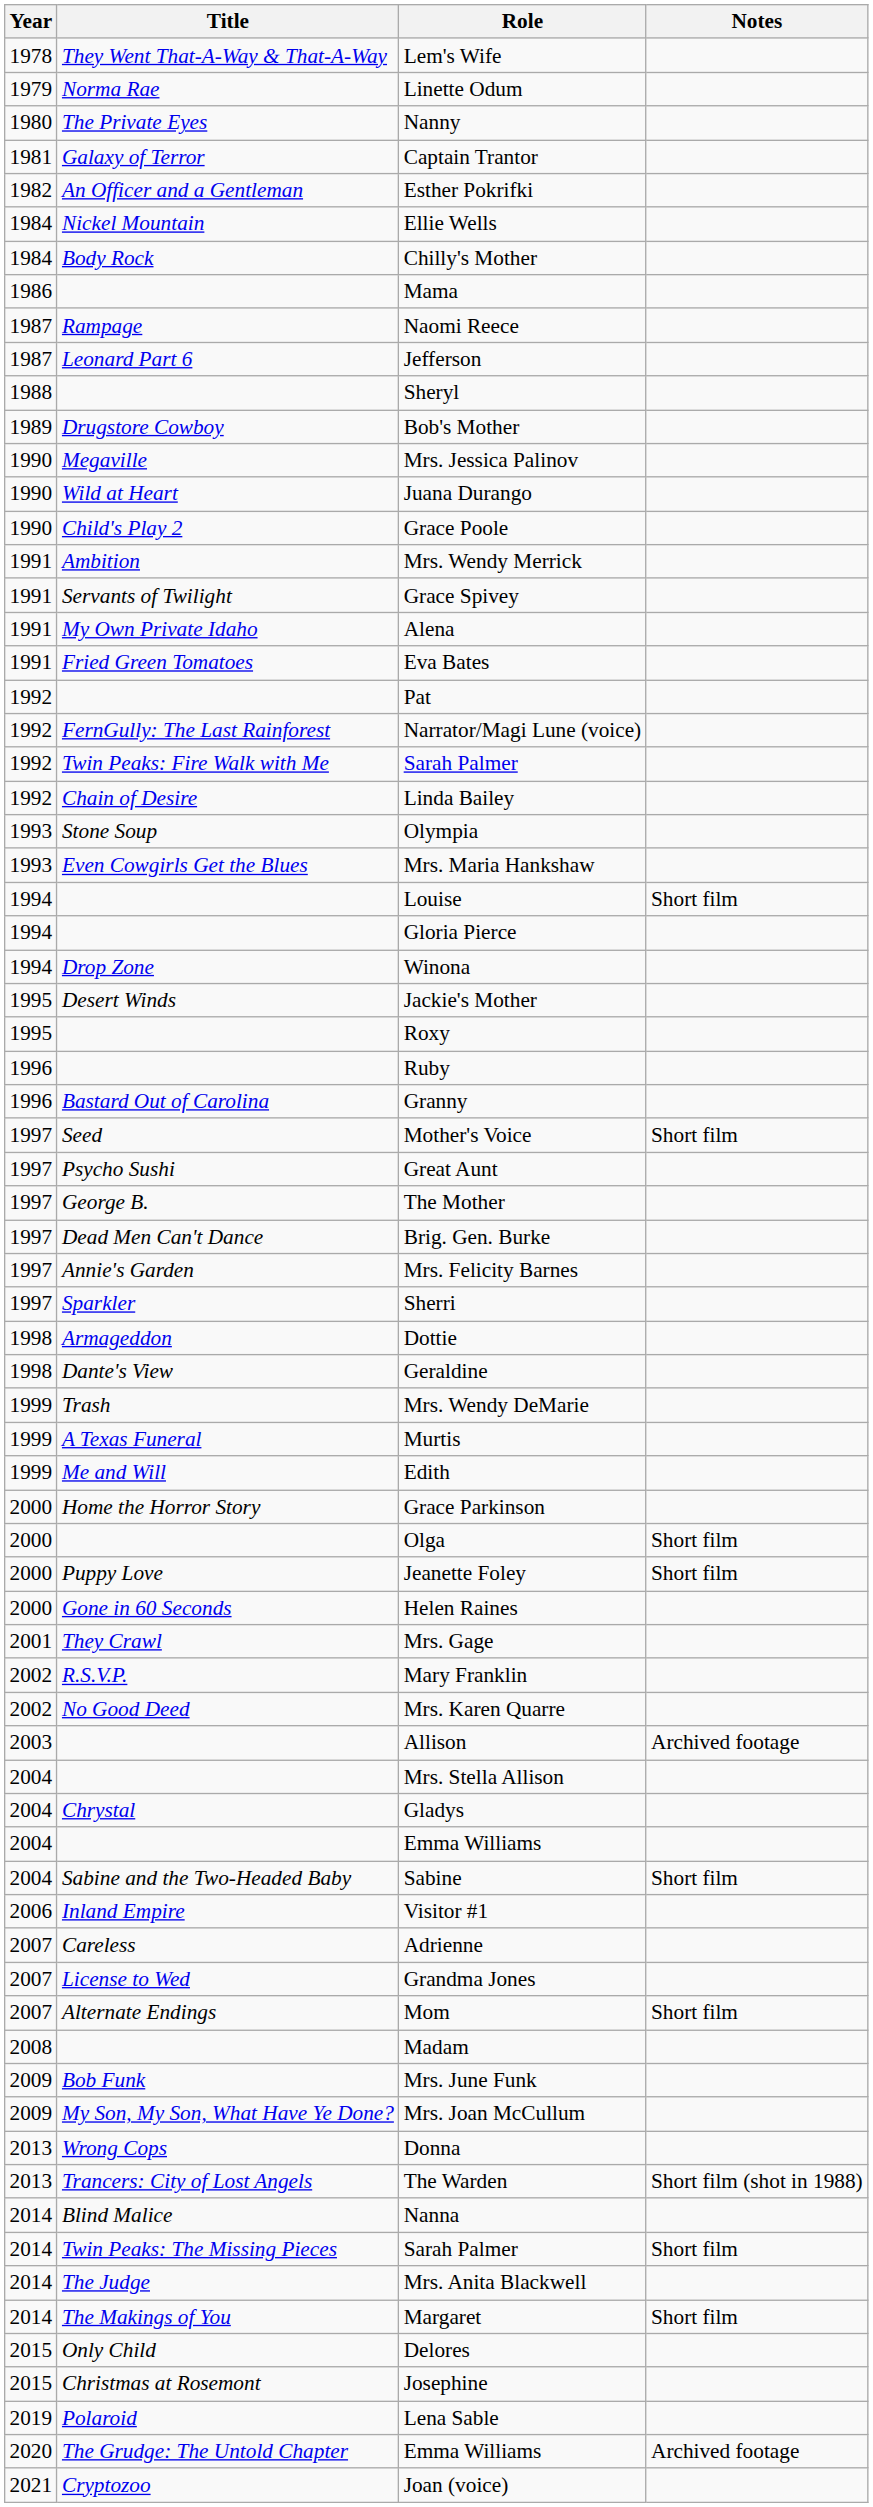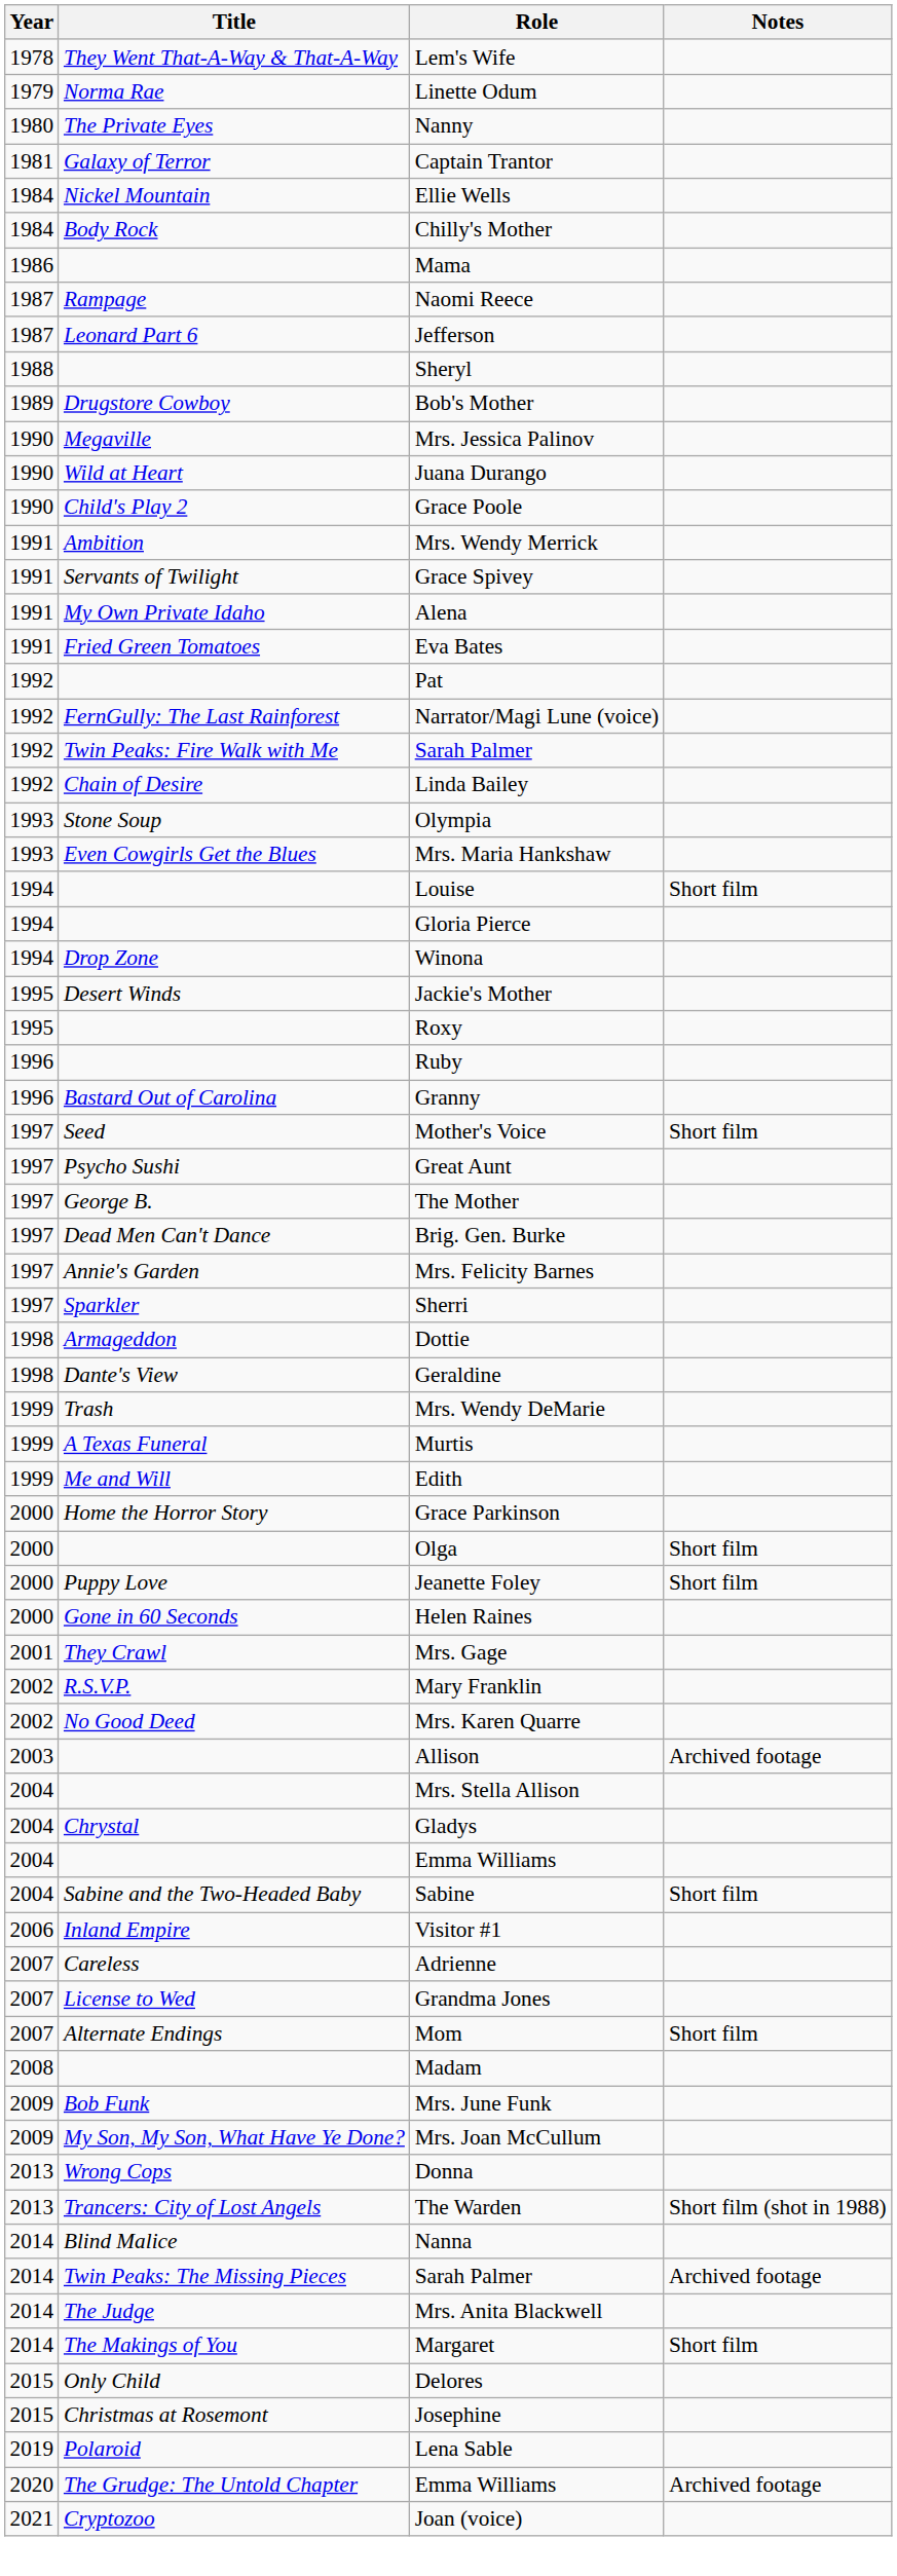 <table class="wikitable sortable">
 <tr>
 <th>Year</th>
 <th>Title</th>
 <th>Role</th>
 <th class="unsortable">Notes</th>
 </tr>
 <tr>
 <td>1978</td>
 <td><em><a href='#'>They Went That-A-Way & That-A-Way</a></em></td>
 <td>Lem's Wife</td>
 <td></td>
 </tr>
 <tr>
 <td>1979</td>
 <td><em><a href='#'>Norma Rae</a></em></td>
 <td>Linette Odum</td>
 <td></td>
 </tr>
 <tr>
 <td>1980</td>
 <td><em><a href='#'>The Private Eyes</a></em></td>
 <td>Nanny</td>
 <td></td>
 </tr>
 <tr>
 <td>1981</td>
 <td><em><a href='#'>Galaxy of Terror</a></em></td>
 <td>Captain Trantor</td>
-<td></td>
-</tr>
-<tr>
-<td>1982</td>
-<td><em><a href='#'>An Officer and a Gentleman</a></em></td>
-<td>Esther Pokrifki</td>
 <td></td>
 </tr>
 <tr>
 <td>1984</td>
 <td><em><a href='#'>Nickel Mountain</a></em></td>
 <td>Ellie Wells</td>
 <td></td>
 </tr>
 <tr>
 <td>1984</td>
 <td><em><a href='#'>Body Rock</a></em></td>
 <td>Chilly's Mother</td>
 <td></td>
 </tr>
 <tr>
 <td>1986</td>
 <td><em></em></td>
 <td>Mama</td>
 <td></td>
 </tr>
 <tr>
 <td>1987</td>
 <td><em><a href='#'>Rampage</a></em></td>
 <td>Naomi Reece</td>
 <td></td>
 </tr>
 <tr>
 <td>1987</td>
 <td><em><a href='#'>Leonard Part 6</a></em></td>
 <td>Jefferson</td>
 <td></td>
 </tr>
 <tr>
 <td>1988</td>
 <td><em></em></td>
 <td>Sheryl</td>
 <td></td>
 </tr>
 <tr>
 <td>1989</td>
 <td><em><a href='#'>Drugstore Cowboy</a></em></td>
 <td>Bob's Mother</td>
 <td></td>
 </tr>
 <tr>
 <td>1990</td>
 <td><em><a href='#'>Megaville</a></em></td>
 <td>Mrs. Jessica Palinov</td>
 <td></td>
 </tr>
 <tr>
 <td>1990</td>
 <td><em><a href='#'>Wild at Heart</a></em></td>
 <td>Juana Durango</td>
 <td></td>
 </tr>
 <tr>
 <td>1990</td>
 <td><em><a href='#'>Child's Play 2</a></em></td>
 <td>Grace Poole</td>
 <td></td>
 </tr>
 <tr>
 <td>1991</td>
 <td><em><a href='#'>Ambition</a></em></td>
 <td>Mrs. Wendy Merrick</td>
 <td></td>
 </tr>
 <tr>
 <td>1991</td>
 <td><em>Servants of Twilight</em></td>
 <td>Grace Spivey</td>
 <td></td>
 </tr>
 <tr>
 <td>1991</td>
 <td><em><a href='#'>My Own Private Idaho</a></em></td>
 <td>Alena</td>
 <td></td>
 </tr>
 <tr>
 <td>1991</td>
 <td><em><a href='#'>Fried Green Tomatoes</a></em></td>
 <td>Eva Bates</td>
 <td></td>
 </tr>
 <tr>
 <td>1992</td>
 <td><em></em></td>
 <td>Pat</td>
 <td></td>
 </tr>
 <tr>
 <td>1992</td>
 <td><em><a href='#'>FernGully: The Last Rainforest</a></em></td>
 <td>Narrator/Magi Lune (voice)</td>
 <td></td>
 </tr>
 <tr>
 <td>1992</td>
 <td><em><a href='#'>Twin Peaks: Fire Walk with Me</a></em></td>
 <td><a href='#'>Sarah Palmer</a></td>
 <td></td>
 </tr>
 <tr>
 <td>1992</td>
 <td><em><a href='#'>Chain of Desire</a></em></td>
 <td>Linda Bailey</td>
 <td></td>
 </tr>
 <tr>
 <td>1993</td>
 <td><em>Stone Soup</em></td>
 <td>Olympia</td>
 <td></td>
 </tr>
 <tr>
 <td>1993</td>
 <td><em><a href='#'>Even Cowgirls Get the Blues</a></em></td>
 <td>Mrs. Maria Hankshaw</td>
 <td></td>
 </tr>
 <tr>
 <td>1994</td>
 <td><em></em></td>
 <td>Louise</td>
 <td>Short film</td>
 </tr>
 <tr>
 <td>1994</td>
 <td><em></em></td>
 <td>Gloria Pierce</td>
 <td></td>
 </tr>
 <tr>
 <td>1994</td>
 <td><em><a href='#'>Drop Zone</a></em></td>
 <td>Winona</td>
 <td></td>
 </tr>
 <tr>
 <td>1995</td>
 <td><em>Desert Winds</em></td>
 <td>Jackie's Mother</td>
 <td></td>
 </tr>
 <tr>
 <td>1995</td>
 <td><em></em></td>
 <td>Roxy</td>
 <td></td>
 </tr>
 <tr>
 <td>1996</td>
 <td><em></em></td>
 <td>Ruby</td>
 <td></td>
 </tr>
 <tr>
 <td>1996</td>
 <td><em><a href='#'>Bastard Out of Carolina</a></em></td>
 <td>Granny</td>
 <td></td>
 </tr>
 <tr>
 <td>1997</td>
 <td><em>Seed</em></td>
 <td>Mother's Voice</td>
 <td>Short film</td>
 </tr>
 <tr>
 <td>1997</td>
 <td><em>Psycho Sushi</em></td>
 <td>Great Aunt</td>
 <td></td>
 </tr>
 <tr>
 <td>1997</td>
 <td><em>George B.</em></td>
 <td>The Mother</td>
 <td></td>
 </tr>
 <tr>
 <td>1997</td>
 <td><em>Dead Men Can't Dance</em></td>
 <td>Brig. Gen. Burke</td>
 <td></td>
 </tr>
 <tr>
 <td>1997</td>
 <td><em>Annie's Garden</em></td>
 <td>Mrs. Felicity Barnes</td>
 <td></td>
 </tr>
 <tr>
 <td>1997</td>
 <td><em><a href='#'>Sparkler</a></em></td>
 <td>Sherri</td>
 <td></td>
 </tr>
 <tr>
 <td>1998</td>
 <td><em><a href='#'>Armageddon</a></em></td>
 <td>Dottie</td>
 <td></td>
 </tr>
 <tr>
 <td>1998</td>
 <td><em>Dante's View</em></td>
 <td>Geraldine</td>
 <td></td>
 </tr>
 <tr>
 <td>1999</td>
 <td><em>Trash</em></td>
 <td>Mrs. Wendy DeMarie</td>
 <td></td>
 </tr>
 <tr>
 <td>1999</td>
 <td><em><a href='#'>A Texas Funeral</a></em></td>
 <td>Murtis</td>
 <td></td>
 </tr>
 <tr>
 <td>1999</td>
 <td><em><a href='#'>Me and Will</a></em></td>
 <td>Edith</td>
 <td></td>
 </tr>
 <tr>
 <td>2000</td>
 <td><em>Home the Horror Story</em></td>
 <td>Grace Parkinson</td>
 <td></td>
 </tr>
 <tr>
 <td>2000</td>
 <td><em></em></td>
 <td>Olga</td>
 <td>Short film</td>
 </tr>
 <tr>
 <td>2000</td>
 <td><em>Puppy Love</em></td>
 <td>Jeanette Foley</td>
 <td>Short film</td>
 </tr>
 <tr>
 <td>2000</td>
 <td><em><a href='#'>Gone in 60 Seconds</a></em></td>
 <td>Helen Raines</td>
 <td></td>
 </tr>
 <tr>
 <td>2001</td>
 <td><em><a href='#'>They Crawl</a></em></td>
 <td>Mrs. Gage</td>
 <td></td>
 </tr>
 <tr>
 <td>2002</td>
 <td><em><a href='#'>R.S.V.P.</a></em></td>
 <td>Mary Franklin</td>
 <td></td>
 </tr>
 <tr>
 <td>2002</td>
 <td><em><a href='#'>No Good Deed</a></em></td>
 <td>Mrs. Karen Quarre</td>
 <td></td>
 </tr>
 <tr>
 <td>2003</td>
 <td><em></em></td>
 <td>Allison</td>
 <td>Archived footage</td>
 </tr>
 <tr>
 <td>2004</td>
 <td><em></em></td>
 <td>Mrs. Stella Allison</td>
 <td></td>
 </tr>
 <tr>
 <td>2004</td>
 <td><em><a href='#'>Chrystal</a></em></td>
 <td>Gladys</td>
 <td></td>
 </tr>
 <tr>
 <td>2004</td>
 <td><em></em></td>
 <td>Emma Williams</td>
 <td></td>
 </tr>
 <tr>
 <td>2004</td>
 <td><em>Sabine and the Two-Headed Baby</em></td>
 <td>Sabine</td>
 <td>Short film</td>
 </tr>
 <tr>
 <td>2006</td>
 <td><em><a href='#'>Inland Empire</a></em></td>
 <td>Visitor #1</td>
 <td></td>
 </tr>
 <tr>
 <td>2007</td>
 <td><em>Careless</em></td>
 <td>Adrienne</td>
 <td></td>
 </tr>
 <tr>
 <td>2007</td>
 <td><em><a href='#'>License to Wed</a></em></td>
 <td>Grandma Jones</td>
 <td></td>
 </tr>
 <tr>
 <td>2007</td>
 <td><em>Alternate Endings</em></td>
 <td>Mom</td>
 <td>Short film</td>
 </tr>
 <tr>
 <td>2008</td>
 <td><em></em></td>
 <td>Madam</td>
 <td></td>
 </tr>
 <tr>
 <td>2009</td>
 <td><em><a href='#'>Bob Funk</a></em></td>
 <td>Mrs. June Funk</td>
 <td></td>
 </tr>
 <tr>
 <td>2009</td>
 <td><em><a href='#'>My Son, My Son, What Have Ye Done?</a></em></td>
 <td>Mrs. Joan McCullum</td>
 <td></td>
 </tr>
 <tr>
 <td>2013</td>
 <td><em><a href='#'>Wrong Cops</a></em></td>
 <td>Donna</td>
 <td></td>
 </tr>
 <tr>
 <td>2013</td>
 <td><em><a href='#'>Trancers: City of Lost Angels</a></em></td>
 <td>The Warden</td>
 <td>Short film (shot in 1988)</td>
 </tr>
 <tr>
 <td>2014</td>
 <td><em>Blind Malice</em></td>
 <td>Nanna</td>
 <td></td>
 </tr>
 <tr>
 <td>2014</td>
 <td><em><a href='#'>Twin Peaks: The Missing Pieces</a></em></td>
 <td>Sarah Palmer</td>
-<td>Short film</td>
+<td>Archived footage</td>
 </tr>
 <tr>
 <td>2014</td>
 <td><em><a href='#'>The Judge</a></em></td>
 <td>Mrs. Anita Blackwell</td>
 <td></td>
 </tr>
 <tr>
 <td>2014</td>
 <td><em><a href='#'>The Makings of You</a></em></td>
 <td>Margaret</td>
 <td>Short film</td>
 </tr>
 <tr>
 <td>2015</td>
 <td><em>Only Child</em></td>
 <td>Delores</td>
 <td></td>
 </tr>
 <tr>
 <td>2015</td>
 <td><em>Christmas at Rosemont</em></td>
 <td>Josephine</td>
 <td></td>
 </tr>
 <tr>
 <td>2019</td>
 <td><em><a href='#'>Polaroid</a></em></td>
 <td>Lena Sable</td>
 <td></td>
 </tr>
 <tr>
 <td>2020</td>
 <td><em><a href='#'>The Grudge: The Untold Chapter</a></em></td>
 <td>Emma Williams</td>
 <td>Archived footage</td>
 </tr>
 <tr>
 <td>2021</td>
 <td><em><a href='#'>Cryptozoo</a></em></td>
 <td>Joan (voice)</td>
 <td></td>
 </tr>
 </table>
